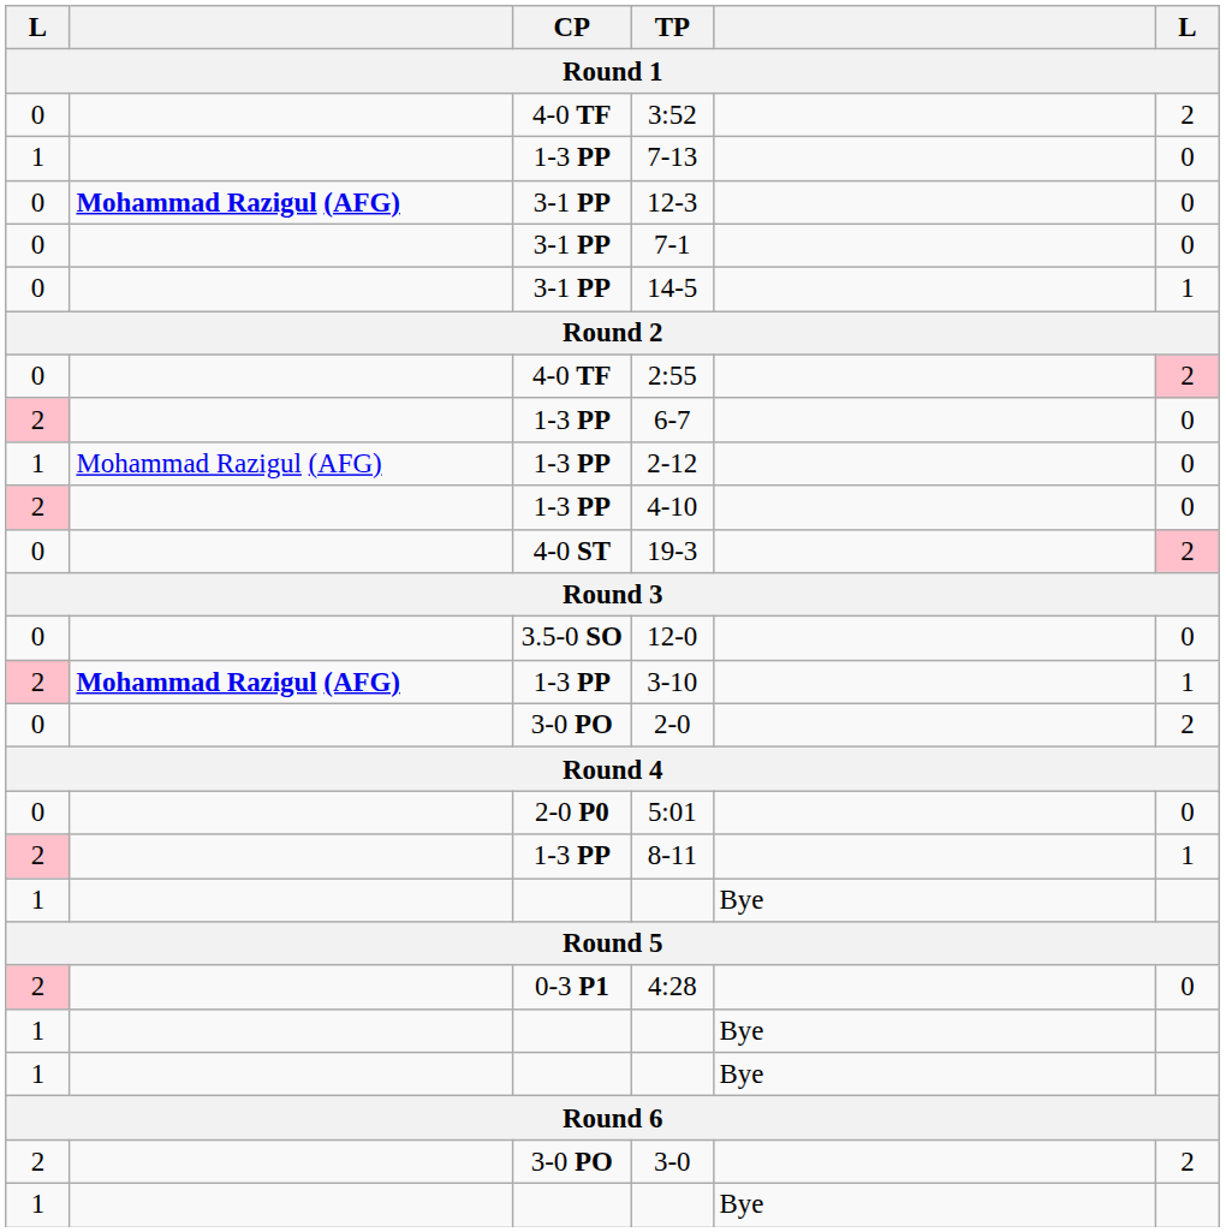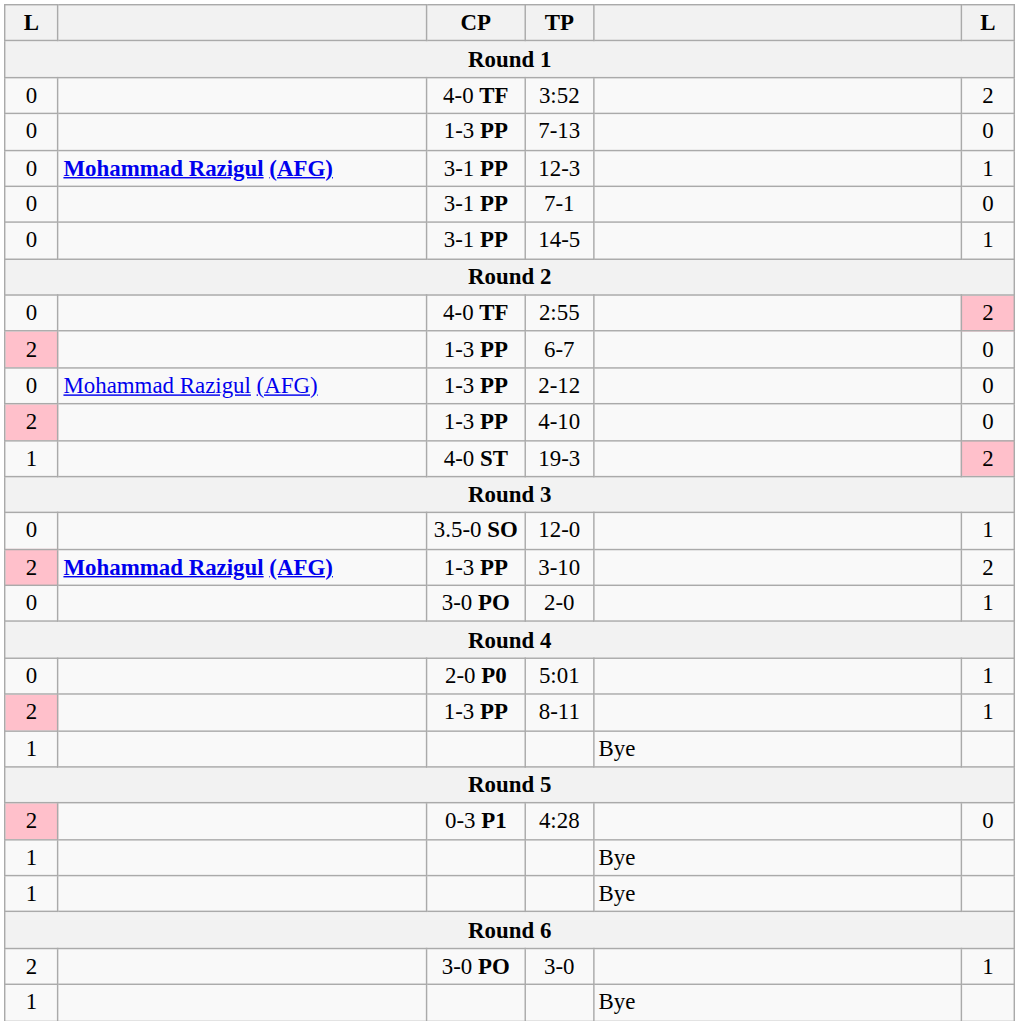 <table class="wikitable" style="text-align: center;" |>
 <tr>
 <th width="30">L</th>
 <th width="250"></th>
 <th width="62">CP</th>
 <th width="40">TP</th>
 <th width="250"></th>
 <th width="30">L</th>
 </tr>
 <tr>
 <th colspan="7">Round 1</th>
 </tr>
 <tr>
 <td>0</td>
 <td style="text-align:left;"><strong></strong></td>
 <td>4-0 <strong>TF</strong></td>
 <td>3:52</td>
 <td style="text-align:left;"></td>
 <td>2</td>
 </tr>
 <tr>
-<td>1</td>
+<td>0</td>
 <td style="text-align:left;"></td>
 <td>1-3 <strong>PP</strong></td>
 <td>7-13</td>
 <td style="text-align:left;"><strong></strong></td>
 <td>0</td>
 </tr>
 <tr>
 <td>0</td>
 <td style="text-align:left;"><strong><a href='#'>Mohammad Razigul</a> <a href='#'>(AFG)</a></strong></td>
 <td>3-1 <strong>PP</strong></td>
 <td>12-3</td>
 <td style="text-align:left;"></td>
-<td>0</td>
+<td>1</td>
 </tr>
 <tr>
 <td>0</td>
 <td style="text-align:left;"><strong></strong></td>
 <td>3-1 <strong>PP</strong></td>
 <td>7-1</td>
 <td style="text-align:left;"></td>
 <td>0</td>
 </tr>
 <tr>
 <td>0</td>
 <td style="text-align:left;"><strong></strong></td>
 <td>3-1 <strong>PP</strong></td>
 <td>14-5</td>
 <td style="text-align:left;"></td>
 <td>1</td>
 </tr>
 <tr>
 <th colspan="7">Round 2</th>
 </tr>
 <tr>
 <td>0</td>
 <td style="text-align:left;"><strong></strong></td>
 <td>4-0 <strong>TF</strong></td>
 <td>2:55</td>
 <td style="text-align:left;"></td>
 <td bgcolor=pink>2</td>
 </tr>
 <tr>
 <td bgcolor=pink>2</td>
 <td style="text-align:left;"></td>
 <td>1-3 <strong>PP</strong></td>
 <td>6-7</td>
 <td style="text-align:left;"><strong></strong></td>
 <td>0</td>
 </tr>
 <tr>
-<td>1</td>
+<td>0</td>
 <td style="text-align:left;"><a href='#'>Mohammad Razigul</a> <a href='#'>(AFG)</a></td>
 <td>1-3 <strong>PP</strong></td>
 <td>2-12</td>
 <td style="text-align:left;"><strong></strong></td>
 <td>0</td>
 </tr>
 <tr>
 <td bgcolor=pink>2</td>
 <td style="text-align:left;"></td>
 <td>1-3 <strong>PP</strong></td>
 <td>4-10</td>
 <td style="text-align:left;"><strong></strong></td>
 <td>0</td>
 </tr>
 <tr>
-<td>0</td>
+<td>1</td>
 <td style="text-align:left;"><strong></strong></td>
 <td>4-0 <strong>ST</strong></td>
 <td>19-3</td>
 <td style="text-align:left;"></td>
 <td bgcolor=pink>2</td>
 </tr>
 <tr>
 <th colspan="7">Round 3</th>
 </tr>
 <tr>
 <td>0</td>
 <td style="text-align:left;"><strong></strong></td>
 <td>3.5-0 <strong>SO</strong></td>
 <td>12-0</td>
 <td style="text-align:left;"></td>
-<td>0</td>
+<td>1</td>
 </tr>
 <tr>
 <td bgcolor=pink>2</td>
 <td style="text-align:left;"><strong><a href='#'>Mohammad Razigul</a> <a href='#'>(AFG)</a></strong></td>
 <td>1-3 <strong>PP</strong></td>
 <td>3-10</td>
 <td style="text-align:left;"><strong></strong></td>
-<td>1</td>
+<td>2</td>
 </tr>
 <tr>
 <td>0</td>
 <td style="text-align:left;"><strong></strong></td>
 <td>3-0 <strong>PO</strong></td>
 <td>2-0</td>
 <td style="text-align:left;"></td>
-<td>2</td>
+<td>1</td>
 </tr>
 <tr>
 <th colspan="7">Round 4</th>
 </tr>
 <tr>
 <td>0</td>
 <td style="text-align:left;"><strong></strong></td>
 <td>2-0 <strong>P0</strong></td>
 <td>5:01</td>
 <td style="text-align:left;"></td>
-<td>0</td>
+<td>1</td>
 </tr>
 <tr>
 <td bgcolor=pink>2</td>
 <td style="text-align:left;"></td>
 <td>1-3 <strong>PP</strong></td>
 <td>8-11</td>
 <td style="text-align:left;"><strong></strong></td>
 <td>1</td>
 </tr>
 <tr>
 <td>1</td>
 <td style="text-align:left;"><strong></strong></td>
 <td></td>
 <td></td>
 <td style="text-align:left;">Bye</td>
 <td></td>
 </tr>
 <tr>
 <th colspan="7">Round 5</th>
 </tr>
 <tr>
 <td bgcolor=pink>2</td>
 <td style="text-align:left;"></td>
 <td>0-3 <strong>P1</strong></td>
 <td>4:28</td>
 <td style="text-align:left;"><strong></strong></td>
 <td>0</td>
 </tr>
 <tr>
 <td>1</td>
 <td style="text-align:left;"><strong></strong></td>
 <td></td>
 <td></td>
 <td style="text-align:left;">Bye</td>
 <td></td>
 </tr>
 <tr>
 <td>1</td>
 <td style="text-align:left;"><strong></strong></td>
 <td></td>
 <td></td>
 <td style="text-align:left;">Bye</td>
 <td></td>
 </tr>
 <tr>
 <th colspan="7">Round 6</th>
 </tr>
 <tr>
 <td>2</td>
 <td style="text-align:left;"><strong></strong></td>
 <td>3-0 <strong>PO</strong></td>
 <td>3-0</td>
 <td style="text-align:left;"></td>
-<td>2</td>
+<td>1</td>
 </tr>
 <tr>
 <td>1</td>
 <td style="text-align:left;"><strong></strong></td>
 <td></td>
 <td></td>
 <td style="text-align:left;">Bye</td>
 <td></td>
 </tr>
 </table>
